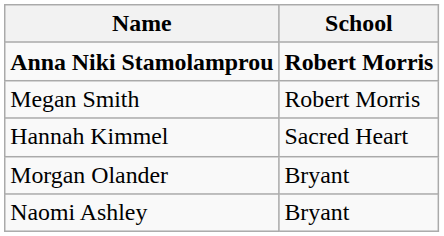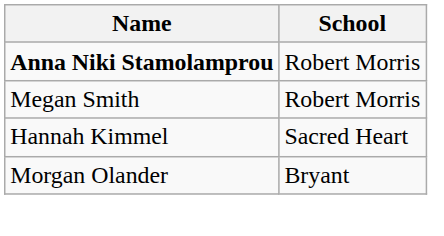 <table class="wikitable">
 <tr>
 <th>Name</th>
 <th>School</th>
 </tr>
 <tr>
 <td><strong>Anna Niki Stamolamprou</strong></td>
-<td><strong>Robert Morris</strong></td>
+<td>Robert Morris</td>
 </tr>
 <tr>
 <td>Megan Smith</td>
 <td>Robert Morris</td>
 </tr>
 <tr>
 <td>Hannah Kimmel</td>
 <td>Sacred Heart</td>
 </tr>
 <tr>
 <td>Morgan Olander</td>
 <td>Bryant</td>
 </tr>
-<tr>
-<td>Naomi Ashley</td>
-<td>Bryant</td>
-</tr>
 </table>
